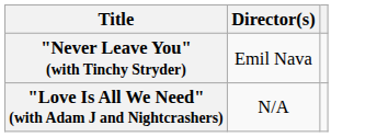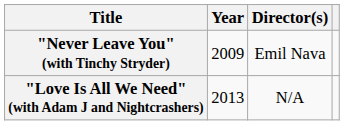 <table class="wikitable plainrowheaders" style="text-align:center;">
 <tr>
 <th>Title</th>
+<th>Year</th>
 <th>Director(s)</th>
 <th></th>
 </tr>
 <tr>
 <th scope="row">"Never Leave You"<br><small>(with Tinchy Stryder)</small></th>
+<td>2009</td>
 <td>Emil Nava</td>
 <td></td>
 </tr>
 <tr>
 <th scope="row">"Love Is All We Need"<br><small>(with Adam J and Nightcrashers)</small></th>
+<td>2013</td>
 <td>N/A</td>
 <td></td>
 </tr>
 </table>
